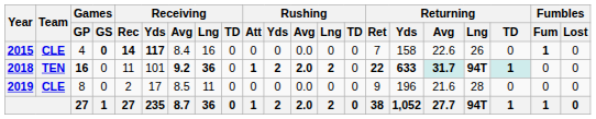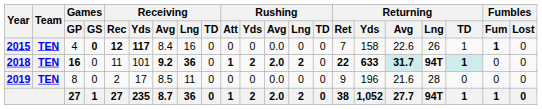 <table class="wikitable" style="text-align: center;">
 <tr>
 <th rowspan="2">Year</th>
 <th rowspan="2">Team</th>
 <th colspan="2">Games</th>
 <th colspan="5">Receiving</th>
 <th colspan="5">Rushing</th>
 <th colspan="5">Returning</th>
 <th colspan="2">Fumbles</th>
 </tr>
 <tr>
 <th>GP</th>
 <th>GS</th>
 <th>Rec</th>
 <th>Yds</th>
 <th>Avg</th>
 <th>Lng</th>
 <th>TD</th>
 <th>Att</th>
 <th>Yds</th>
 <th>Avg</th>
 <th>Lng</th>
 <th>TD</th>
 <th>Ret</th>
 <th>Yds</th>
 <th>Avg</th>
 <th>Lng</th>
 <th>TD</th>
 <th>Fum</th>
 <th>Lost</th>
 </tr>
 <tr>
 <th><a href='#'>2015</a></th>
-<th><a href='#'>CLE</a></th>
+<th><a href='#'>TEN</a></th>
 <td>4</td>
 <td><strong>0</strong></td>
-<td><strong>14</strong></td>
+<td><strong>12</strong></td>
 <td><strong>117</strong></td>
 <td>8.4</td>
 <td>16</td>
 <td>0</td>
 <td>0</td>
 <td>0</td>
 <td>0.0</td>
 <td>0</td>
 <td>0</td>
 <td>7</td>
 <td>158</td>
 <td>22.6</td>
 <td>26</td>
-<td>0</td>
+<td>1</td>
 <td><strong>1</strong></td>
 <td>0</td>
 </tr>
 <tr>
 <th><a href='#'>2018</a></th>
 <th><a href='#'>TEN</a></th>
 <td><strong>16</strong></td>
 <td>0</td>
 <td>11</td>
 <td>101</td>
 <td><strong>9.2</strong></td>
 <td><strong>36</strong></td>
 <td>0</td>
 <td><strong>1</strong></td>
 <td><strong>2</strong></td>
 <td><strong>2.0</strong></td>
 <td><strong>2</strong></td>
 <td>0</td>
 <td><strong>22</strong></td>
 <td><strong>633</strong></td>
 <td style="background:#cfecec; width:3em;"><strong>31.7</strong></td>
 <td><strong>94T</strong></td>
 <td style="background:#cfecec; width:3em;"><strong>1</strong></td>
 <td>0</td>
 <td>0</td>
 </tr>
 <tr>
 <th><a href='#'>2019</a></th>
-<th><a href='#'>CLE</a></th>
+<th><a href='#'>TEN</a></th>
 <td>8</td>
 <td>0</td>
 <td>2</td>
 <td>17</td>
 <td>8.5</td>
 <td>11</td>
 <td>0</td>
 <td>0</td>
 <td>0</td>
 <td>0.0</td>
 <td>0</td>
 <td>0</td>
 <td>9</td>
 <td>196</td>
 <td>21.6</td>
 <td>28</td>
 <td>0</td>
 <td>0</td>
 <td>0</td>
 </tr>
 <tr>
 <th colspan="2"></th>
 <th>27</th>
 <th>1</th>
 <th>27</th>
 <th>235</th>
 <th>8.7</th>
 <th>36</th>
 <th>0</th>
 <th>1</th>
 <th>2</th>
 <th>2.0</th>
 <th>2</th>
 <th>0</th>
 <th>38</th>
 <th>1,052</th>
 <th>27.7</th>
 <th>94T</th>
 <th>1</th>
 <th>1</th>
 <th>0</th>
 </tr>
 </table>
